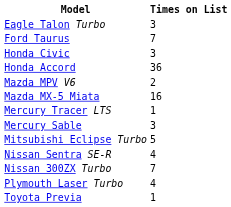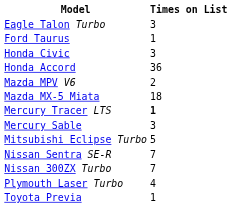 <table>
 <tr>
 <th>Model</th>
 <th>Times on List</th>
 </tr>
 <tr>
 <td><a href='#'>Eagle Talon</a> <em>Turbo</em></td>
 <td>3</td>
 </tr>
 <tr>
 <td><a href='#'>Ford Taurus</a></td>
-<td>7</td>
+<td>1</td>
 </tr>
 <tr>
 <td><a href='#'>Honda Civic</a></td>
 <td>3</td>
 </tr>
 <tr>
 <td><a href='#'>Honda Accord</a></td>
 <td>36</td>
 </tr>
 <tr>
 <td><a href='#'>Mazda MPV</a> <em>V6</em></td>
 <td>2</td>
 </tr>
 <tr>
 <td><a href='#'>Mazda MX-5 Miata</a></td>
-<td>16</td>
+<td>18</td>
 </tr>
 <tr>
 <td><a href='#'>Mercury Tracer</a> <em>LTS</em></td>
-<td>1</td>
+<td><strong>1</strong></td>
 </tr>
 <tr>
 <td><a href='#'>Mercury Sable</a></td>
 <td>3</td>
 </tr>
 <tr>
 <td><a href='#'>Mitsubishi Eclipse</a> <em>Turbo</em></td>
 <td>5</td>
 </tr>
 <tr>
 <td><a href='#'>Nissan Sentra</a> <em>SE-R</em></td>
-<td>4</td>
+<td>7</td>
 </tr>
 <tr>
 <td><a href='#'>Nissan 300ZX</a> <em>Turbo</em></td>
 <td>7</td>
 </tr>
 <tr>
 <td><a href='#'>Plymouth Laser</a> <em>Turbo</em></td>
 <td>4</td>
 </tr>
 <tr>
 <td><a href='#'>Toyota Previa</a></td>
 <td>1</td>
 </tr>
 </table>
